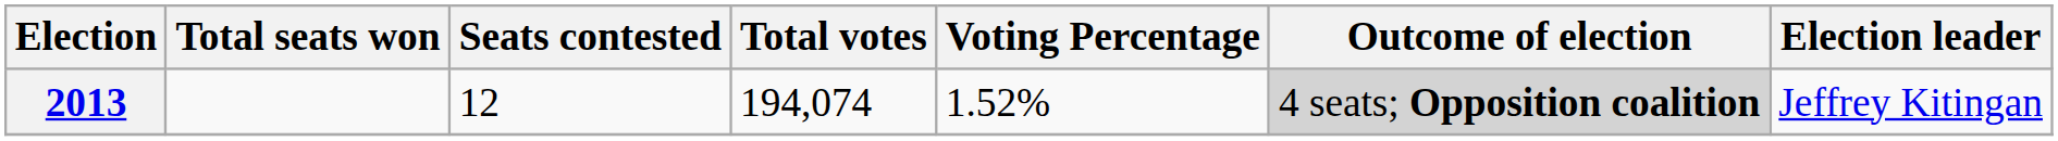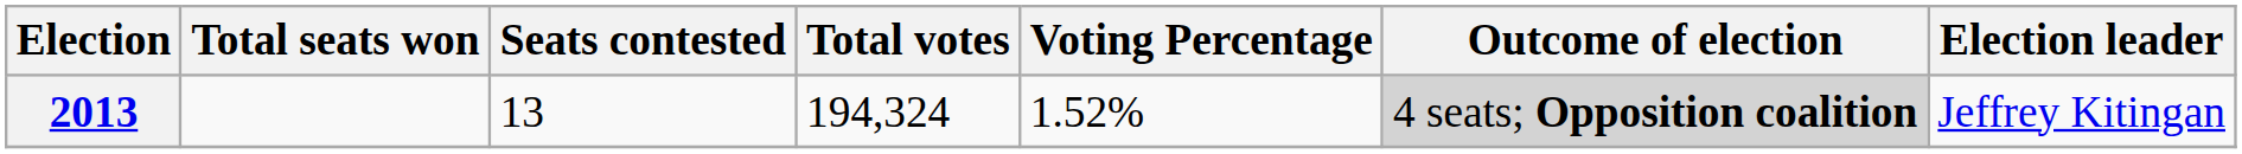 <table class="wikitable">
 <tr>
 <th>Election</th>
 <th>Total seats won</th>
 <th>Seats contested</th>
 <th>Total votes</th>
 <th>Voting Percentage</th>
 <th>Outcome of election</th>
 <th>Election leader</th>
 </tr>
 <tr>
 <th><a href='#'>2013</a></th>
 <td></td>
-<td>12</td>
-<td>194,074</td>
+<td>13</td>
+<td>194,324</td>
 <td>1.52%</td>
 <td style="background: lightgrey;">4 seats; <strong>Opposition coalition</strong><br></td>
 <td><a href='#'>Jeffrey Kitingan</a></td>
 </tr>
 <tr>
 </tr>
 </table>
